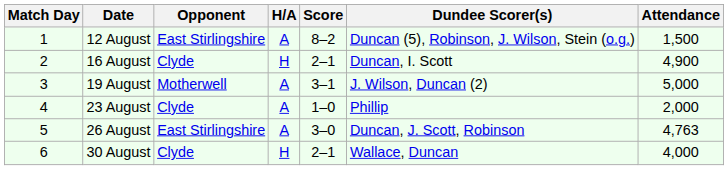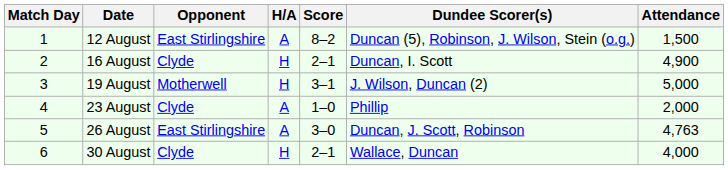 <table class="wikitable" style="text-align:center">
 <tr>
 <th>Match Day</th>
 <th>Date</th>
 <th>Opponent</th>
 <th>H/A</th>
 <th>Score</th>
 <th>Dundee Scorer(s)</th>
 <th>Attendance</th>
 </tr>
 <tr bgcolor="#EEFFEE">
 <td>1</td>
 <td align="left">12 August</td>
 <td align="left"><a href='#'>East Stirlingshire</a></td>
 <td><a href='#'>A</a></td>
 <td>8–2</td>
 <td align="left"><a href='#'>Duncan</a> (5), <a href='#'>Robinson</a>, <a href='#'>J. Wilson</a>, Stein (<a href='#'>o.g.</a>)</td>
 <td>1,500</td>
 </tr>
 <tr bgcolor="#EEFFEE">
 <td>2</td>
 <td align="left">16 August</td>
 <td align="left"><a href='#'>Clyde</a></td>
 <td><a href='#'>H</a></td>
 <td>2–1</td>
 <td align="left"><a href='#'>Duncan</a>, I. Scott</td>
 <td>4,900</td>
 </tr>
 <tr bgcolor="#EEFFEE">
 <td>3</td>
 <td align="left">19 August</td>
 <td align="left"><a href='#'>Motherwell</a></td>
-<td><a href='#'>A</a></td>
+<td><a href='#'>H</a></td>
 <td>3–1</td>
 <td align="left"><a href='#'>J. Wilson</a>, <a href='#'>Duncan</a> (2)</td>
 <td>5,000</td>
 </tr>
 <tr bgcolor="#EEFFEE">
 <td>4</td>
 <td align="left">23 August</td>
 <td align="left"><a href='#'>Clyde</a></td>
 <td><a href='#'>A</a></td>
 <td>1–0</td>
 <td align="left"><a href='#'>Phillip</a></td>
 <td>2,000</td>
 </tr>
 <tr bgcolor="#EEFFEE">
 <td>5</td>
 <td align="left">26 August</td>
 <td align="left"><a href='#'>East Stirlingshire</a></td>
 <td><a href='#'>A</a></td>
 <td>3–0</td>
 <td align="left"><a href='#'>Duncan</a>, <a href='#'>J. Scott</a>, <a href='#'>Robinson</a></td>
 <td>4,763</td>
 </tr>
 <tr bgcolor="#EEFFEE">
 <td>6</td>
 <td align="left">30 August</td>
 <td align="left"><a href='#'>Clyde</a></td>
 <td><a href='#'>H</a></td>
 <td>2–1</td>
 <td align="left"><a href='#'>Wallace</a>, <a href='#'>Duncan</a></td>
 <td>4,000</td>
 </tr>
 </table>
